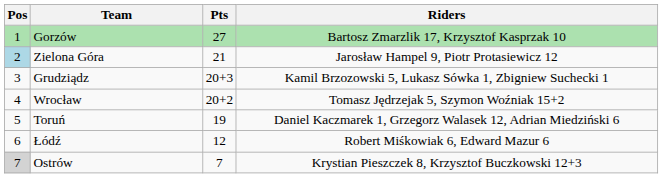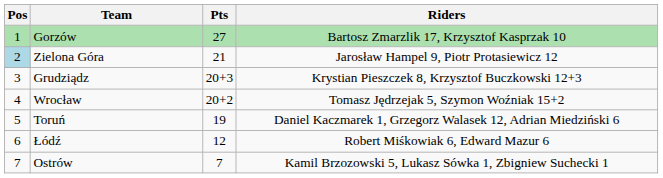 <table class="wikitable" style="font-size: 100%">
 <tr>
 <th width=20>Pos</th>
 <th width=200>Team</th>
 <th width=20>Pts</th>
 <th width=500>Riders</th>
 </tr>
 <tr align=center style="background:#ACE1AF;">
 <td>1</td>
 <td align="left">Gorzów</td>
 <td>27</td>
 <td>Bartosz Zmarzlik 17, Krzysztof Kasprzak 10</td>
 </tr>
 <tr align=center>
 <td style="background: lightblue;">2</td>
 <td align="left">Zielona Góra</td>
 <td>21</td>
 <td>Jarosław Hampel 9, Piotr Protasiewicz 12</td>
 </tr>
 <tr align=center>
 <td>3</td>
 <td align="left">Grudziądz</td>
 <td>20+3</td>
-<td>Kamil Brzozowski 5, Lukasz Sówka 1, Zbigniew Suchecki 1</td>
+<td>Krystian Pieszczek 8, Krzysztof Buczkowski 12+3</td>
 </tr>
 <tr align=center>
 <td>4</td>
 <td align="left">Wrocław</td>
 <td>20+2</td>
 <td>Tomasz Jędrzejak 5, Szymon Woźniak 15+2</td>
 </tr>
 <tr align=center>
 <td>5</td>
 <td align="left">Toruń</td>
 <td>19</td>
 <td>Daniel Kaczmarek 1, Grzegorz Walasek 12, Adrian Miedziński 6</td>
 </tr>
 <tr align=center>
 <td>6</td>
 <td align="left">Łódź</td>
 <td>12</td>
 <td>Robert Miśkowiak 6, Edward Mazur 6</td>
 </tr>
 <tr align=center>
-<td style="background: lightgrey;">7</td>
+<td>7</td>
 <td align="left">Ostrów</td>
 <td>7</td>
-<td>Krystian Pieszczek 8, Krzysztof Buczkowski 12+3</td>
+<td>Kamil Brzozowski 5, Lukasz Sówka 1, Zbigniew Suchecki 1</td>
 </tr>
 </table>
